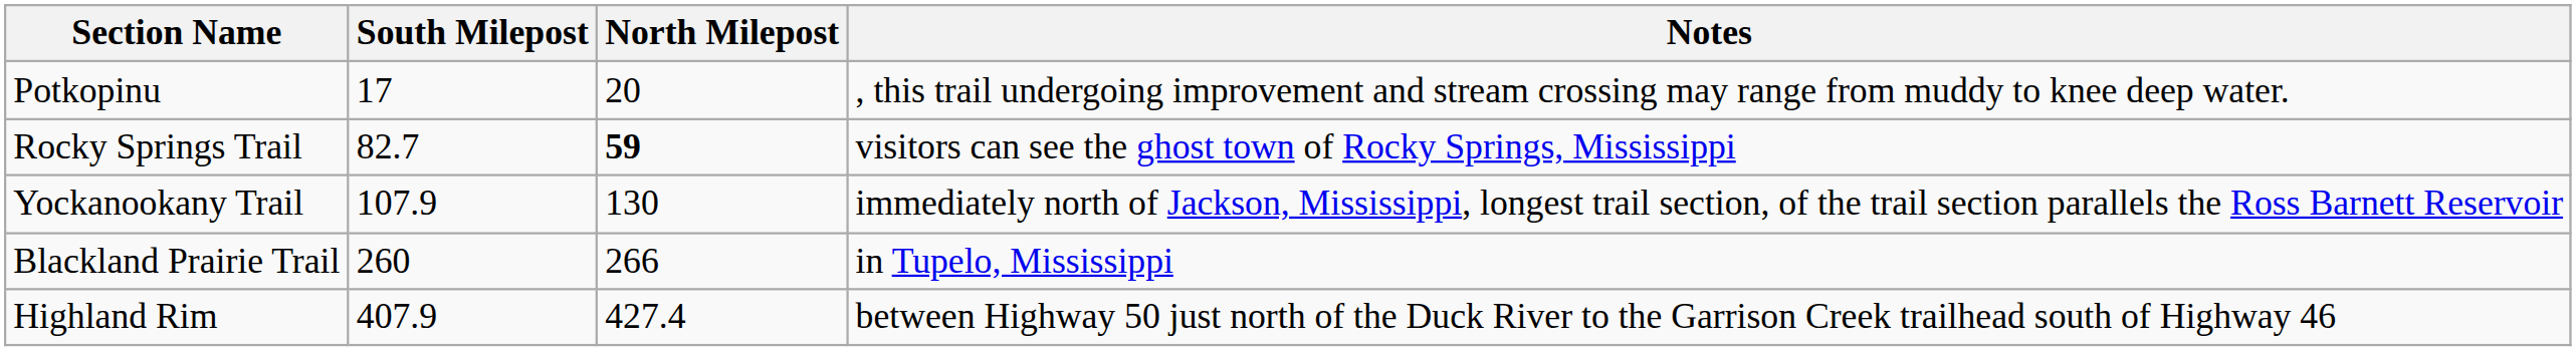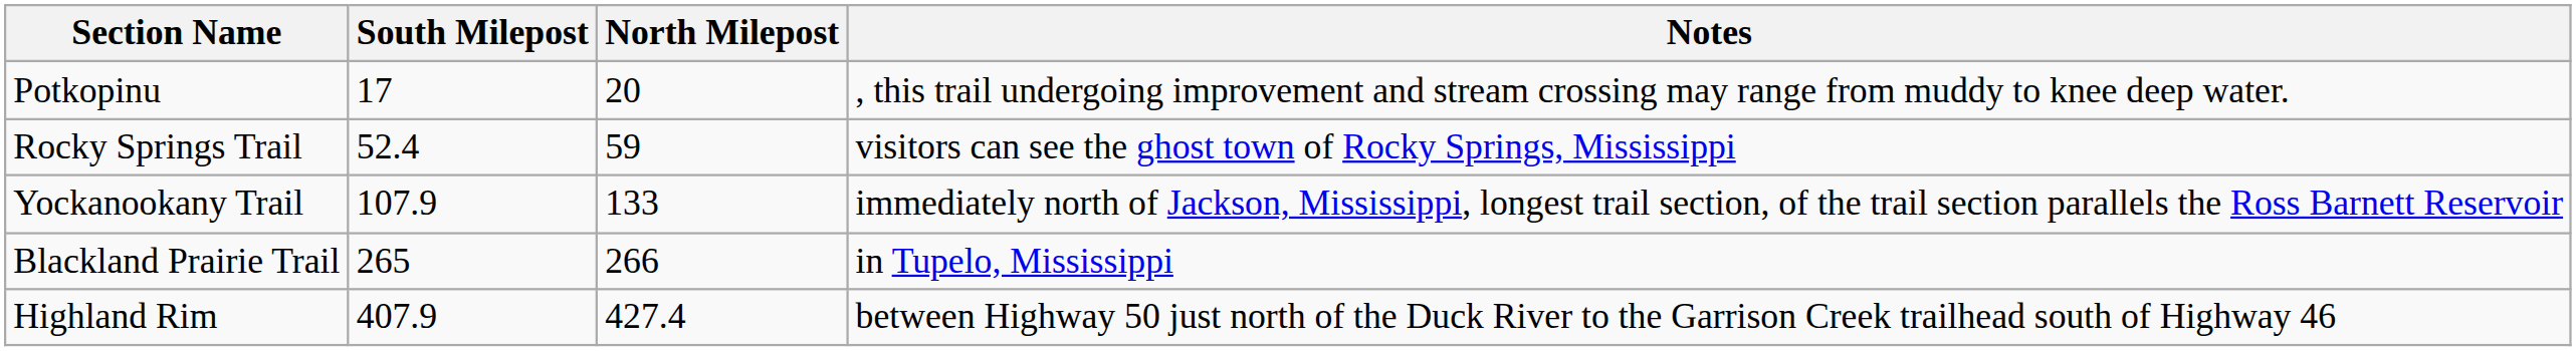 <table class="wikitable sortable">
 <tr>
 <th>Section Name</th>
 <th>South Milepost</th>
 <th>North Milepost</th>
 <th>Notes</th>
 </tr>
 <tr>
 <td>Potkopinu</td>
 <td>17</td>
 <td>20</td>
 <td>, this trail undergoing improvement and stream crossing may range from muddy to knee deep water.</td>
 </tr>
 <tr>
 <td>Rocky Springs Trail</td>
-<td>82.7</td>
-<td><strong>59</strong></td>
+<td>52.4</td>
+<td>59</td>
 <td>visitors can see the <a href='#'>ghost town</a> of <a href='#'>Rocky Springs, Mississippi</a></td>
 </tr>
 <tr>
 <td>Yockanookany Trail</td>
 <td>107.9</td>
-<td>130</td>
+<td>133</td>
 <td>immediately north of <a href='#'>Jackson, Mississippi</a>, longest trail section,  of the trail section parallels the <a href='#'>Ross Barnett Reservoir</a></td>
 </tr>
 <tr>
 <td>Blackland Prairie Trail</td>
-<td>260</td>
+<td>265</td>
 <td>266</td>
 <td>in <a href='#'>Tupelo, Mississippi</a></td>
 </tr>
 <tr>
 <td>Highland Rim</td>
 <td>407.9</td>
 <td>427.4</td>
 <td>between Highway 50 just north of the Duck River to the Garrison Creek trailhead south of Highway 46</td>
 </tr>
 </table>
